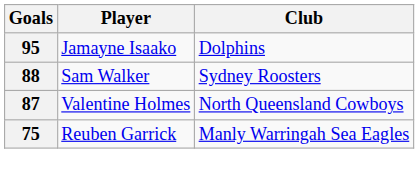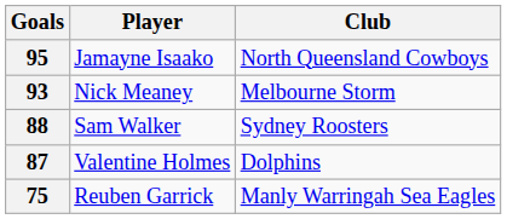 <table class="wikitable" style="text-align:left;">
 <tr>
 <th>Goals</th>
 <th>Player</th>
 <th>Club</th>
 </tr>
 <tr>
 <th>95</th>
 <td><a href='#'>Jamayne Isaako</a></td>
-<td><a href='#'>Dolphins</a></td>
+<td><a href='#'>North Queensland Cowboys</a></td>
+</tr>
+<tr>
+<th>93</th>
+<td><a href='#'>Nick Meaney</a></td>
+<td><a href='#'>Melbourne Storm</a></td>
 </tr>
 <tr>
 <th>88</th>
 <td><a href='#'>Sam Walker</a></td>
 <td><a href='#'>Sydney Roosters</a></td>
 </tr>
 <tr>
 <th>87</th>
 <td><a href='#'>Valentine Holmes</a></td>
-<td><a href='#'>North Queensland Cowboys</a></td>
+<td><a href='#'>Dolphins</a></td>
 </tr>
 <tr>
 <th>75</th>
 <td><a href='#'>Reuben Garrick</a></td>
 <td><a href='#'>Manly Warringah Sea Eagles</a></td>
 </tr>
 </table>
